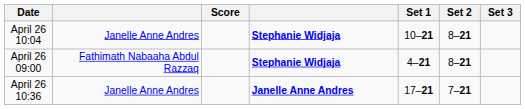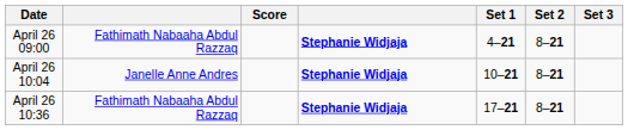 <table class="wikitable" style="text-align: center; font-size:90%">
 <tr>
 <th width="60">Date</th>
 <th align="right" width="200"></th>
 <th width="60">Score</th>
 <th align="left" width="200"></th>
 <th width="50">Set 1</th>
 <th width="50">Set 2</th>
 <th width="50">Set 3</th>
 </tr>
 <tr>
+<td>April 26<br>09:00</td>
+<td align="right"><a href='#'>Fathimath Nabaaha Abdul Razzaq</a> </td>
+<td align="center"></td>
+<td align="left"><strong> <a href='#'>Stephanie Widjaja</a></strong></td>
+<td>4–<strong>21</strong></td>
+<td>8–<strong>21</strong></td>
+<td></td>
+</tr>
+<tr>
 <td>April 26<br>10:04</td>
 <td align="right"><a href='#'>Janelle Anne Andres</a> </td>
 <td align="center"></td>
 <td align="left"><strong> <a href='#'>Stephanie Widjaja</a></strong></td>
 <td>10–<strong>21</strong></td>
 <td>8–<strong>21</strong></td>
 <td></td>
 </tr>
 <tr>
-<td>April 26<br>09:00</td>
+<td>April 26<br>10:36</td>
 <td align="right"><a href='#'>Fathimath Nabaaha Abdul Razzaq</a> </td>
 <td align="center"></td>
 <td align="left"><strong> <a href='#'>Stephanie Widjaja</a></strong></td>
-<td>4–<strong>21</strong></td>
+<td>17–<strong>21</strong></td>
 <td>8–<strong>21</strong></td>
 <td></td>
 </tr>
-<tr>
-<td>April 26<br>10:36</td>
-<td align="right"><a href='#'>Janelle Anne Andres</a> </td>
-<td align="center"></td>
-<td align="left"><strong> <a href='#'>Janelle Anne Andres</a></strong></td>
-<td>17–<strong>21</strong></td>
-<td>7–<strong>21</strong></td>
-<td></td>
-</tr>
 </table>
